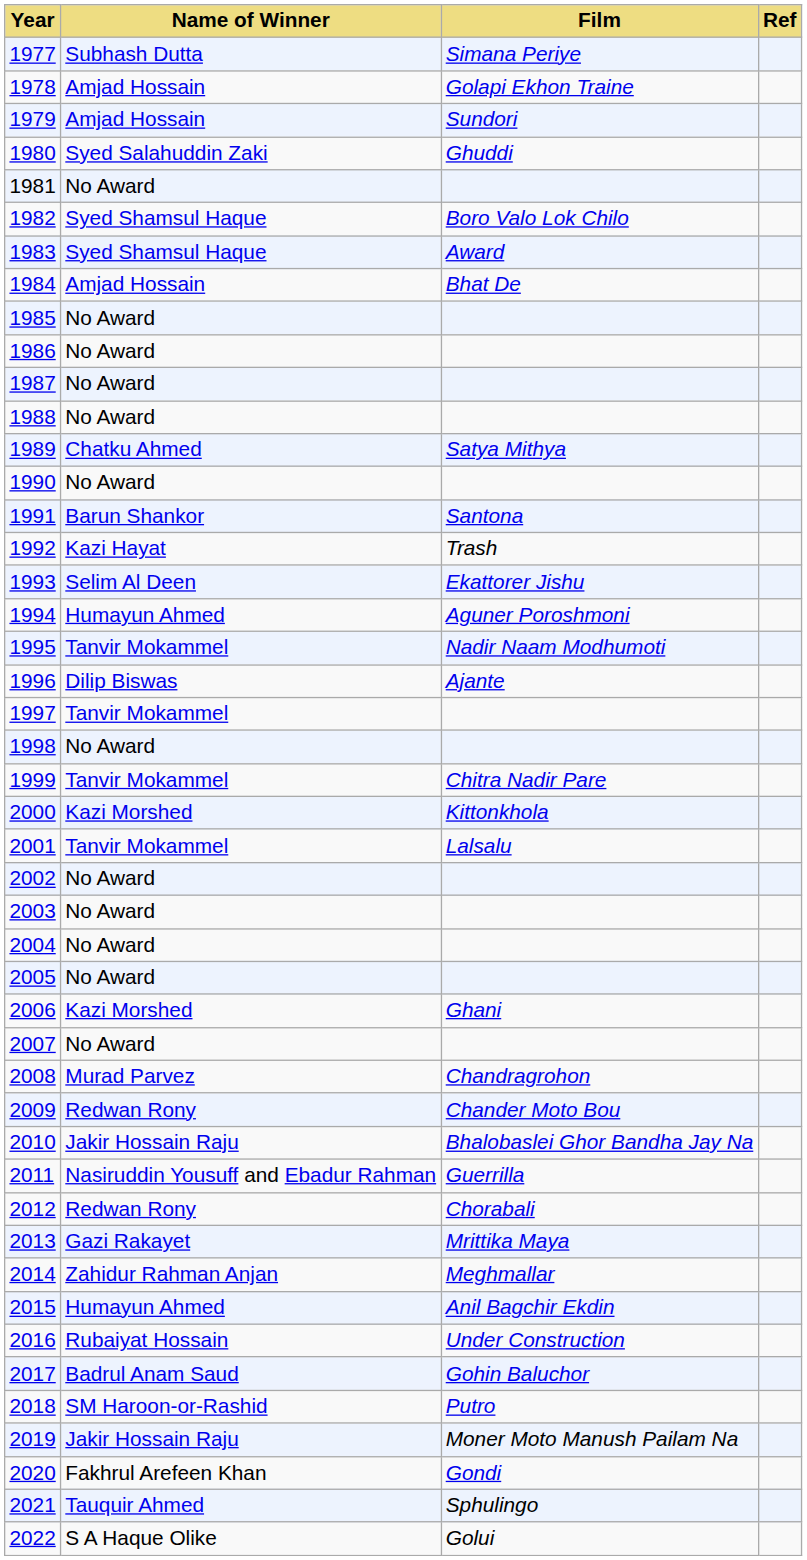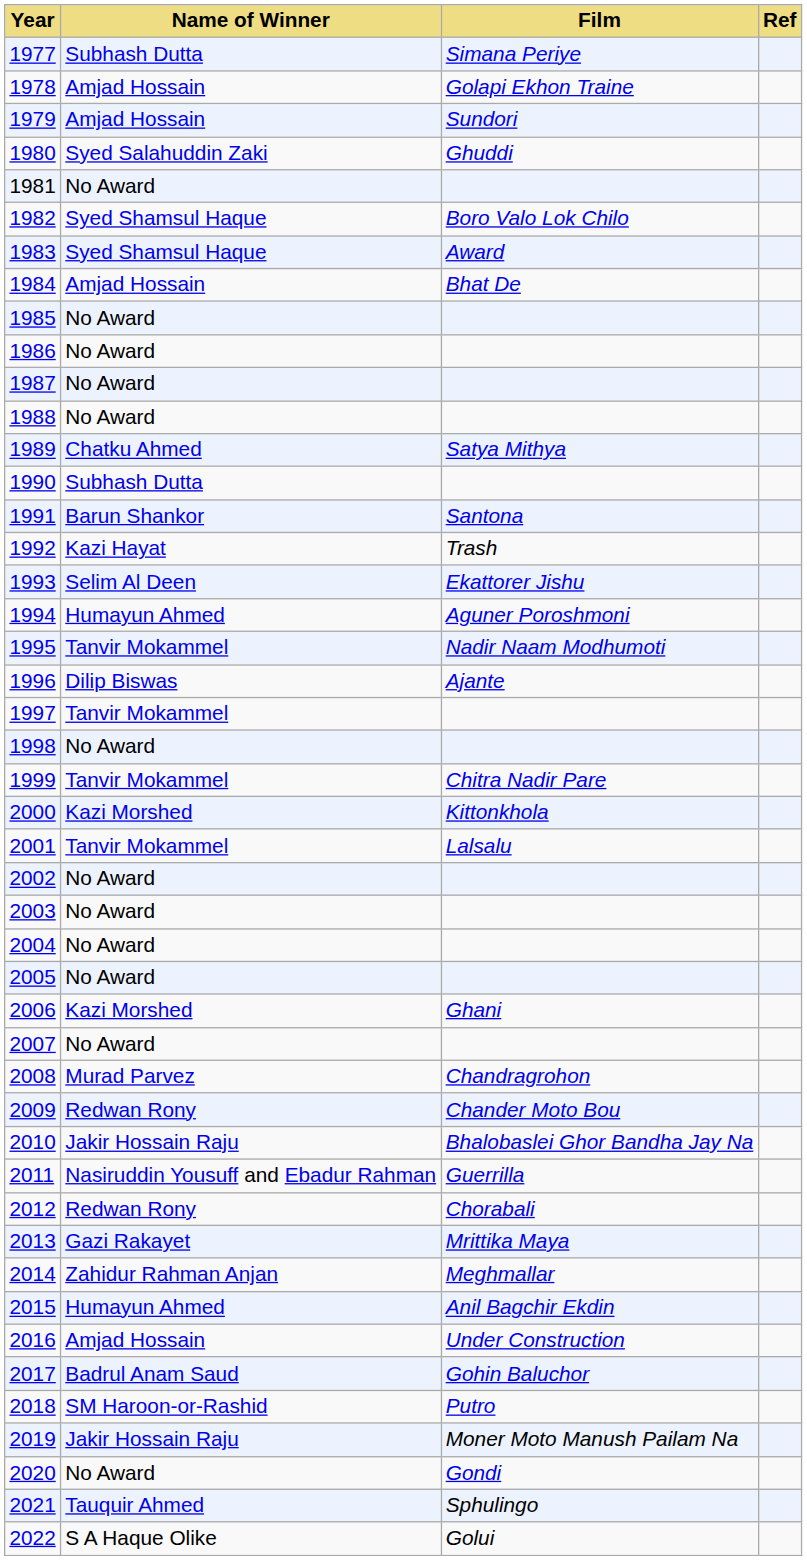 <table class="wikitable">
 <tr>
 <th style="background:#EEDD82;">Year</th>
 <th style="background:#EEDD82;">Name of Winner</th>
 <th style="background:#EEDD82;">Film</th>
 <th style="background:#EEDD82;">Ref</th>
 </tr>
 <tr bgcolor=#edf3fe>
 <td><a href='#'>1977</a></td>
 <td><a href='#'>Subhash Dutta</a></td>
 <td><em><a href='#'>Simana Periye</a></em></td>
 <td></td>
 </tr>
 <tr>
 <td><a href='#'>1978</a></td>
 <td><a href='#'>Amjad Hossain</a></td>
 <td><em><a href='#'>Golapi Ekhon Traine</a></em></td>
 <td></td>
 </tr>
 <tr bgcolor=#edf3fe>
 <td><a href='#'>1979</a></td>
 <td><a href='#'>Amjad Hossain</a></td>
 <td><em><a href='#'>Sundori</a></em></td>
 <td></td>
 </tr>
 <tr>
 <td><a href='#'>1980</a></td>
 <td><a href='#'>Syed Salahuddin Zaki</a></td>
 <td><em><a href='#'>Ghuddi</a></em></td>
 <td></td>
 </tr>
 <tr bgcolor=#edf3fe>
 <td>1981</td>
 <td>No Award</td>
 <td></td>
 <td></td>
 </tr>
 <tr>
 <td><a href='#'>1982</a></td>
 <td><a href='#'>Syed Shamsul Haque</a></td>
 <td><em><a href='#'>Boro Valo Lok Chilo</a></em></td>
 <td></td>
 </tr>
 <tr bgcolor=#edf3fe>
 <td><a href='#'>1983</a></td>
 <td><a href='#'>Syed Shamsul Haque</a></td>
 <td><em><a href='#'>Award</a></em></td>
 <td></td>
 </tr>
 <tr>
 <td><a href='#'>1984</a></td>
 <td><a href='#'>Amjad Hossain</a></td>
 <td><em><a href='#'>Bhat De</a></em></td>
 <td></td>
 </tr>
 <tr bgcolor=#edf3fe>
 <td><a href='#'>1985</a></td>
 <td>No Award</td>
 <td></td>
 <td></td>
 </tr>
 <tr>
 <td><a href='#'>1986</a></td>
 <td>No Award</td>
 <td></td>
 <td></td>
 </tr>
 <tr bgcolor=#edf3fe>
 <td><a href='#'>1987</a></td>
 <td>No Award</td>
 <td></td>
 <td></td>
 </tr>
 <tr>
 <td><a href='#'>1988</a></td>
 <td>No Award</td>
 <td></td>
 <td></td>
 </tr>
 <tr bgcolor=#edf3fe>
 <td><a href='#'>1989</a></td>
 <td><a href='#'>Chatku Ahmed</a></td>
 <td><em><a href='#'>Satya Mithya</a></em></td>
 <td></td>
 </tr>
 <tr>
 <td><a href='#'>1990</a></td>
-<td>No Award</td>
+<td><a href='#'>Subhash Dutta</a></td>
 <td></td>
 <td></td>
 </tr>
 <tr bgcolor=#edf3fe>
 <td><a href='#'>1991</a></td>
 <td><a href='#'>Barun Shankor</a></td>
 <td><em><a href='#'>Santona</a></em></td>
 <td></td>
 </tr>
 <tr>
 <td><a href='#'>1992</a></td>
 <td><a href='#'>Kazi Hayat</a></td>
 <td><em>Trash</em></td>
 <td></td>
 </tr>
 <tr bgcolor=#edf3fe>
 <td><a href='#'>1993</a></td>
 <td><a href='#'>Selim Al Deen</a></td>
 <td><em><a href='#'>Ekattorer Jishu</a></em></td>
 <td></td>
 </tr>
 <tr>
 <td><a href='#'>1994</a></td>
 <td><a href='#'>Humayun Ahmed</a></td>
 <td><em><a href='#'>Aguner Poroshmoni</a></em></td>
 <td></td>
 </tr>
 <tr bgcolor=#edf3fe>
 <td><a href='#'>1995</a></td>
 <td><a href='#'>Tanvir Mokammel</a></td>
 <td><em><a href='#'>Nadir Naam Modhumoti</a></em></td>
 <td></td>
 </tr>
 <tr>
 <td><a href='#'>1996</a></td>
 <td><a href='#'>Dilip Biswas</a></td>
 <td><em><a href='#'>Ajante</a></em></td>
 <td></td>
 </tr>
 <tr>
 <td><a href='#'>1997</a></td>
 <td><a href='#'>Tanvir Mokammel</a></td>
 <td></td>
 <td></td>
 </tr>
 <tr bgcolor=#edf3fe>
 <td><a href='#'>1998</a></td>
 <td>No Award</td>
 <td></td>
 <td></td>
 </tr>
 <tr>
 <td><a href='#'>1999</a></td>
 <td><a href='#'>Tanvir Mokammel</a></td>
 <td><em><a href='#'>Chitra Nadir Pare</a></em></td>
 <td></td>
 </tr>
 <tr bgcolor=#edf3fe>
 <td><a href='#'>2000</a></td>
 <td><a href='#'>Kazi Morshed</a></td>
 <td><em><a href='#'>Kittonkhola</a></em></td>
 <td></td>
 </tr>
 <tr>
 <td><a href='#'>2001</a></td>
 <td><a href='#'>Tanvir Mokammel</a></td>
 <td><em><a href='#'>Lalsalu</a></em></td>
 <td></td>
 </tr>
 <tr bgcolor=#edf3fe>
 <td><a href='#'>2002</a></td>
 <td>No Award</td>
 <td></td>
 <td></td>
 </tr>
 <tr>
 <td><a href='#'>2003</a></td>
 <td>No Award</td>
 <td></td>
 <td></td>
 </tr>
 <tr>
 <td><a href='#'>2004</a></td>
 <td>No Award</td>
 <td></td>
 <td></td>
 </tr>
 <tr bgcolor=#edf3fe>
 <td><a href='#'>2005</a></td>
 <td>No Award</td>
 <td></td>
 <td></td>
 </tr>
 <tr>
 <td><a href='#'>2006</a></td>
 <td><a href='#'>Kazi Morshed</a></td>
 <td><em><a href='#'>Ghani</a></em></td>
 <td></td>
 </tr>
 <tr>
 <td><a href='#'>2007</a></td>
 <td>No Award</td>
 <td></td>
 <td></td>
 </tr>
 <tr>
 <td><a href='#'>2008</a></td>
 <td><a href='#'>Murad Parvez</a></td>
 <td><em><a href='#'>Chandragrohon</a></em></td>
 <td></td>
 </tr>
 <tr bgcolor=#edf3fe>
 <td><a href='#'>2009</a></td>
 <td><a href='#'>Redwan Rony</a></td>
 <td><em><a href='#'>Chander Moto Bou</a></em></td>
 <td></td>
 </tr>
 <tr>
 <td><a href='#'>2010</a></td>
 <td><a href='#'>Jakir Hossain Raju</a></td>
 <td><em><a href='#'>Bhalobaslei Ghor Bandha Jay Na</a></em></td>
 <td></td>
 </tr>
 <tr>
 <td><a href='#'>2011</a></td>
 <td><a href='#'>Nasiruddin Yousuff</a> and <a href='#'>Ebadur Rahman</a></td>
 <td><em><a href='#'>Guerrilla</a></em></td>
 <td></td>
 </tr>
 <tr>
 <td><a href='#'>2012</a></td>
 <td><a href='#'>Redwan Rony</a></td>
 <td><em><a href='#'>Chorabali</a></em></td>
 <td></td>
 </tr>
 <tr bgcolor=#edf3fe>
 <td><a href='#'>2013</a></td>
 <td><a href='#'>Gazi Rakayet</a></td>
 <td><em><a href='#'>Mrittika Maya</a></em></td>
 <td></td>
 </tr>
 <tr>
 <td><a href='#'>2014</a></td>
 <td><a href='#'>Zahidur Rahman Anjan</a></td>
 <td><em><a href='#'>Meghmallar</a></em></td>
 <td></td>
 </tr>
 <tr bgcolor=#edf3fe>
 <td><a href='#'>2015</a></td>
 <td><a href='#'>Humayun Ahmed</a></td>
 <td><em><a href='#'>Anil Bagchir Ekdin</a></em></td>
 <td></td>
 </tr>
 <tr>
 <td><a href='#'>2016</a></td>
-<td><a href='#'>Rubaiyat Hossain</a></td>
+<td><a href='#'>Amjad Hossain</a></td>
 <td><em><a href='#'>Under Construction</a></em></td>
 <td></td>
 </tr>
 <tr bgcolor=#edf3fe>
 <td><a href='#'>2017</a></td>
 <td><a href='#'>Badrul Anam Saud</a></td>
 <td><em><a href='#'>Gohin Baluchor</a></em></td>
 <td></td>
 </tr>
 <tr>
 <td><a href='#'>2018</a></td>
 <td><a href='#'>SM Haroon-or-Rashid</a></td>
 <td><em><a href='#'>Putro</a></em></td>
 <td></td>
 </tr>
 <tr bgcolor=#edf3fe>
 <td><a href='#'>2019</a></td>
 <td><a href='#'>Jakir Hossain Raju</a></td>
 <td><em>Moner Moto Manush Pailam Na</em></td>
 <td></td>
 </tr>
 <tr>
 <td><a href='#'>2020</a></td>
-<td>Fakhrul Arefeen Khan</td>
+<td>No Award</td>
 <td><em><a href='#'>Gondi</a></em></td>
 <td></td>
 </tr>
 <tr bgcolor=#edf3fe>
 <td><a href='#'>2021</a></td>
 <td><a href='#'>Tauquir Ahmed</a></td>
 <td><em>	Sphulingo</em></td>
 <td></td>
 </tr>
 <tr>
 <td><a href='#'>2022</a></td>
 <td>S A Haque Olike</td>
 <td><em>Golui</em></td>
 <td></td>
 </tr>
 </table>
